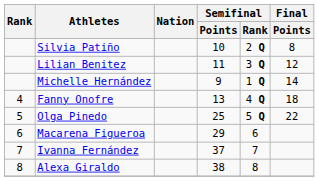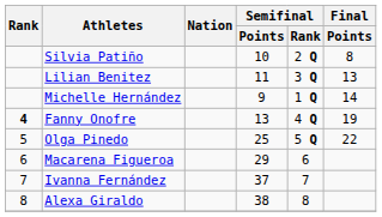 <table class="wikitable sortable" style="text-align:center;">
 <tr>
 <th rowspan="2">Rank</th>
 <th rowspan="2">Athletes</th>
 <th rowspan="2">Nation</th>
 <th colspan="2">Semifinal</th>
 <th>Final</th>
 </tr>
 <tr>
 <th>Points</th>
 <th>Rank</th>
 <th>Points</th>
 </tr>
 <tr>
 <td></td>
 <td align=left><a href='#'>Silvia Patiño</a></td>
 <td align=left></td>
 <td>10</td>
 <td>2 <strong>Q</strong></td>
 <td>8</td>
 </tr>
 <tr>
 <td></td>
 <td align=left><a href='#'>Lilian Benitez</a></td>
 <td align=left></td>
 <td>11</td>
 <td>3 <strong>Q</strong></td>
-<td>12</td>
+<td>13</td>
 </tr>
 <tr>
 <td></td>
 <td align=left><a href='#'>Michelle Hernández</a></td>
 <td align=left></td>
 <td>9</td>
 <td>1 <strong>Q</strong></td>
 <td>14</td>
 </tr>
 <tr>
-<td>4</td>
+<td><strong>4</strong></td>
 <td align=left><a href='#'>Fanny Onofre</a></td>
 <td align=left></td>
 <td>13</td>
 <td>4 <strong>Q</strong></td>
-<td>18</td>
+<td>19</td>
 </tr>
 <tr>
 <td>5</td>
 <td align=left><a href='#'>Olga Pinedo</a></td>
 <td align=left></td>
 <td>25</td>
 <td>5 <strong>Q</strong></td>
 <td>22</td>
 </tr>
 <tr>
 <td>6</td>
 <td align=left><a href='#'>Macarena Figueroa</a></td>
 <td align=left></td>
 <td>29</td>
 <td>6</td>
 <td></td>
 </tr>
 <tr>
 <td>7</td>
 <td align=left><a href='#'>Ivanna Fernández</a></td>
 <td align=left></td>
 <td>37</td>
 <td>7</td>
 <td></td>
 </tr>
 <tr>
 <td>8</td>
 <td align=left><a href='#'>Alexa Giraldo</a></td>
 <td align=left></td>
 <td>38</td>
 <td>8</td>
 <td></td>
 </tr>
 <tr>
 </tr>
 </table>
